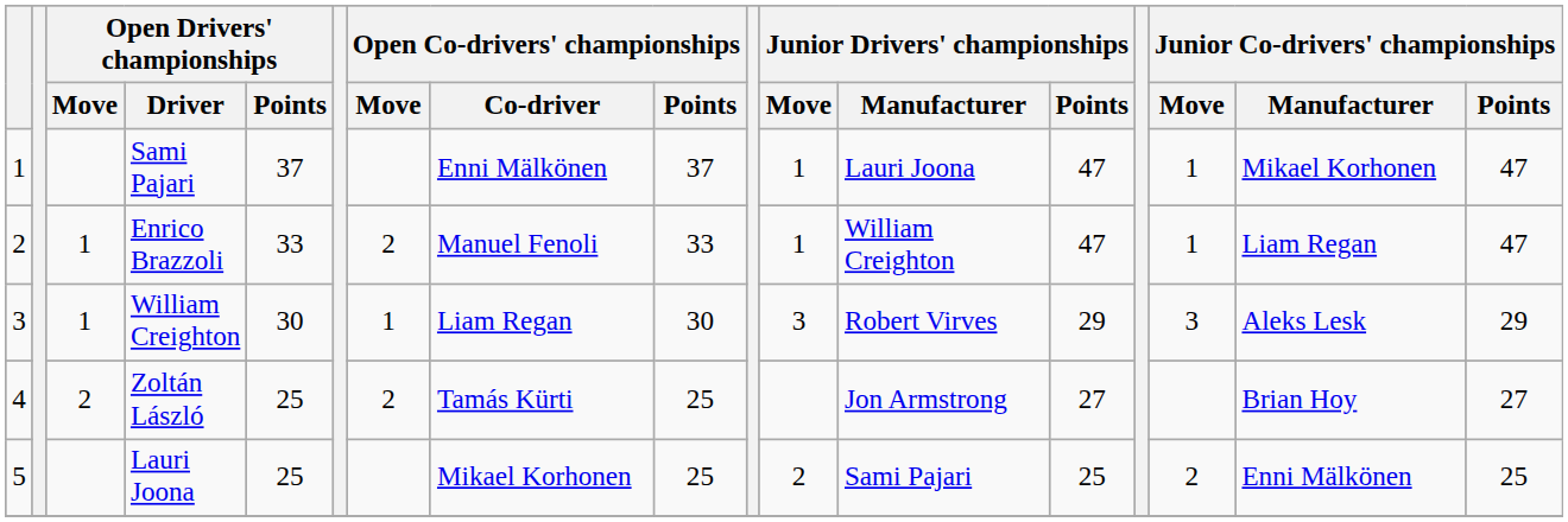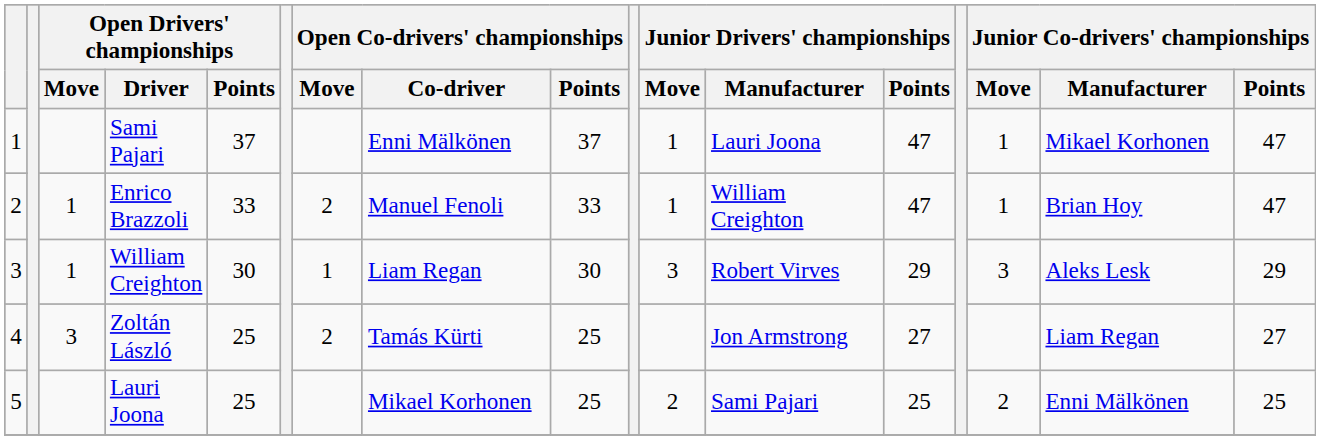 <table class="wikitable" style="font-size:85%;">
 <tr>
 <th rowspan="2"></th>
 <th rowspan="7" style="width:5px;"></th>
 <th colspan="3">Open Drivers' championships</th>
 <th rowspan="7" style="width:5px;"></th>
 <th colspan="3" nowrap>Open Co-drivers' championships</th>
 <th rowspan="7" style="width:5px;"></th>
 <th colspan="3" nowrap>Junior Drivers' championships</th>
 <th rowspan="7" style="width:5px;"></th>
 <th colspan="3" nowrap>Junior Co-drivers' championships</th>
 </tr>
 <tr>
 <th>Move</th>
 <th>Driver</th>
 <th>Points</th>
 <th>Move</th>
 <th>Co-driver</th>
 <th>Points</th>
 <th>Move</th>
 <th>Manufacturer</th>
 <th>Points</th>
 <th>Move</th>
 <th>Manufacturer</th>
 <th>Points</th>
 </tr>
 <tr>
 <td align="center">1</td>
 <td align="center"></td>
 <td><a href='#'>Sami Pajari</a></td>
 <td align="center">37</td>
 <td align="center"></td>
 <td><a href='#'>Enni Mälkönen</a></td>
 <td align="center">37</td>
 <td align="center"> 1</td>
 <td><a href='#'>Lauri Joona</a></td>
 <td align="center">47</td>
 <td align="center"> 1</td>
 <td><a href='#'>Mikael Korhonen</a></td>
 <td align="center">47</td>
 </tr>
 <tr>
 <td align="center">2</td>
 <td align="center"> 1</td>
 <td><a href='#'>Enrico Brazzoli</a></td>
 <td align="center">33</td>
 <td align="center"> 2</td>
 <td><a href='#'>Manuel Fenoli</a></td>
 <td align="center">33</td>
 <td align="center"> 1</td>
 <td><a href='#'>William Creighton</a></td>
 <td align="center">47</td>
 <td align="center"> 1</td>
-<td><a href='#'>Liam Regan</a></td>
+<td><a href='#'>Brian Hoy</a></td>
 <td align="center">47</td>
 </tr>
 <tr>
 <td align="center">3</td>
 <td align="center"> 1</td>
 <td><a href='#'>William Creighton</a></td>
 <td align="center">30</td>
 <td align="center"> 1</td>
 <td><a href='#'>Liam Regan</a></td>
 <td align="center">30</td>
 <td align="center"> 3</td>
 <td><a href='#'>Robert Virves</a></td>
 <td align="center">29</td>
 <td align="center"> 3</td>
 <td><a href='#'>Aleks Lesk</a></td>
 <td align="center">29</td>
 </tr>
 <tr>
 <td align="center">4</td>
-<td align="center"> 2</td>
+<td align="center"> 3</td>
 <td><a href='#'>Zoltán László</a></td>
 <td align="center">25</td>
 <td align="center"> 2</td>
 <td><a href='#'>Tamás Kürti</a></td>
 <td align="center">25</td>
 <td align="center"></td>
 <td><a href='#'>Jon Armstrong</a></td>
 <td align="center">27</td>
 <td align="center"></td>
-<td><a href='#'>Brian Hoy</a></td>
+<td><a href='#'>Liam Regan</a></td>
 <td align="center">27</td>
 </tr>
 <tr>
 <td align="center">5</td>
 <td align="center"></td>
 <td><a href='#'>Lauri Joona</a></td>
 <td align="center">25</td>
 <td align="center"></td>
 <td><a href='#'>Mikael Korhonen</a></td>
 <td align="center">25</td>
 <td align="center"> 2</td>
 <td><a href='#'>Sami Pajari</a></td>
 <td align="center">25</td>
 <td align="center"> 2</td>
 <td><a href='#'>Enni Mälkönen</a></td>
 <td align="center">25</td>
 </tr>
 <tr>
 </tr>
 </table>
